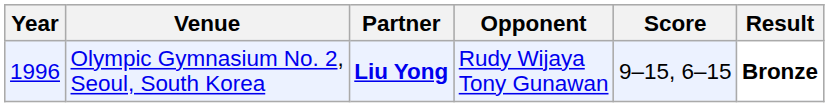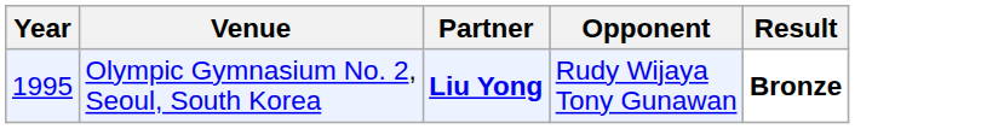 <table class="sortable wikitable" style="font-size: 90%;">
 <tr>
 <th>Year</th>
 <th>Venue</th>
 <th>Partner</th>
 <th>Opponent</th>
-<th>Score</th>
 <th>Result</th>
 </tr>
 <tr style="background:#ECF2FF">
-<td align="center"><a href='#'>1996</a></td>
+<td align="center"><a href='#'>1995</a></td>
 <td align="left"><a href='#'>Olympic Gymnasium No. 2</a>,<br><a href='#'>Seoul, South Korea</a></td>
 <td align="left"><strong> <a href='#'>Liu Yong</a></strong></td>
 <td align="left"> <a href='#'>Rudy Wijaya</a> <br>  <a href='#'>Tony Gunawan</a></td>
-<td align="left">9–15, 6–15</td>
 <td style="text-align:left; background:white"> <strong>Bronze</strong></td>
 </tr>
 </table>
